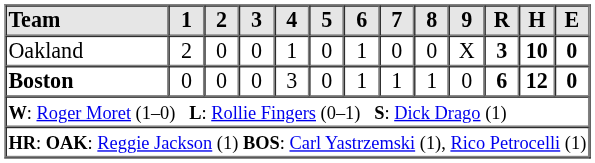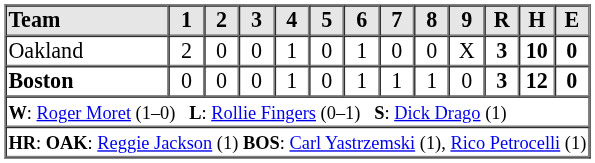 <table border=1 cellspacing=0 width=425 style="margin-left:3em;">
 <tr style="text-align:center; background-color:#e6e6e6;">
 <th align=left width=28%>Team</th>
 <th width=6%>1</th>
 <th width=6%>2</th>
 <th width=6%>3</th>
 <th width=6%>4</th>
 <th width=6%>5</th>
 <th width=6%>6</th>
 <th width=6%>7</th>
 <th width=6%>8</th>
 <th width=6%>9</th>
 <th width=6%>R</th>
 <th width=6%>H</th>
 <th width=6%>E</th>
 </tr>
 <tr style="text-align:center;">
 <td align=left>Oakland</td>
 <td>2</td>
 <td>0</td>
 <td>0</td>
 <td>1</td>
 <td>0</td>
 <td>1</td>
 <td>0</td>
 <td>0</td>
 <td>X</td>
 <td><strong>3</strong></td>
 <td><strong>10</strong></td>
 <td><strong>0</strong></td>
 </tr>
 <tr style="text-align:center;">
 <td align=left><strong>Boston</strong></td>
 <td>0</td>
 <td>0</td>
 <td>0</td>
-<td>3</td>
+<td>1</td>
 <td>0</td>
 <td>1</td>
 <td>1</td>
 <td>1</td>
 <td>0</td>
-<td><strong>6</strong></td>
+<td><strong>3</strong></td>
 <td><strong>12</strong></td>
 <td><strong>0</strong></td>
 </tr>
 <tr style="text-align:left;">
 <td colspan=13><small><strong>W</strong>: <a href='#'>Roger Moret</a> (1–0)   <strong>L</strong>: <a href='#'>Rollie Fingers</a> (0–1)   <strong>S</strong>: <a href='#'>Dick Drago</a> (1)</small></td>
 </tr>
 <tr style="text-align:left;">
 <td colspan=13><small><strong>HR</strong>: <strong>OAK</strong>: <a href='#'>Reggie Jackson</a> (1) <strong>BOS</strong>: <a href='#'>Carl Yastrzemski</a> (1), <a href='#'>Rico Petrocelli</a> (1)</small></td>
 </tr>
 </table>
